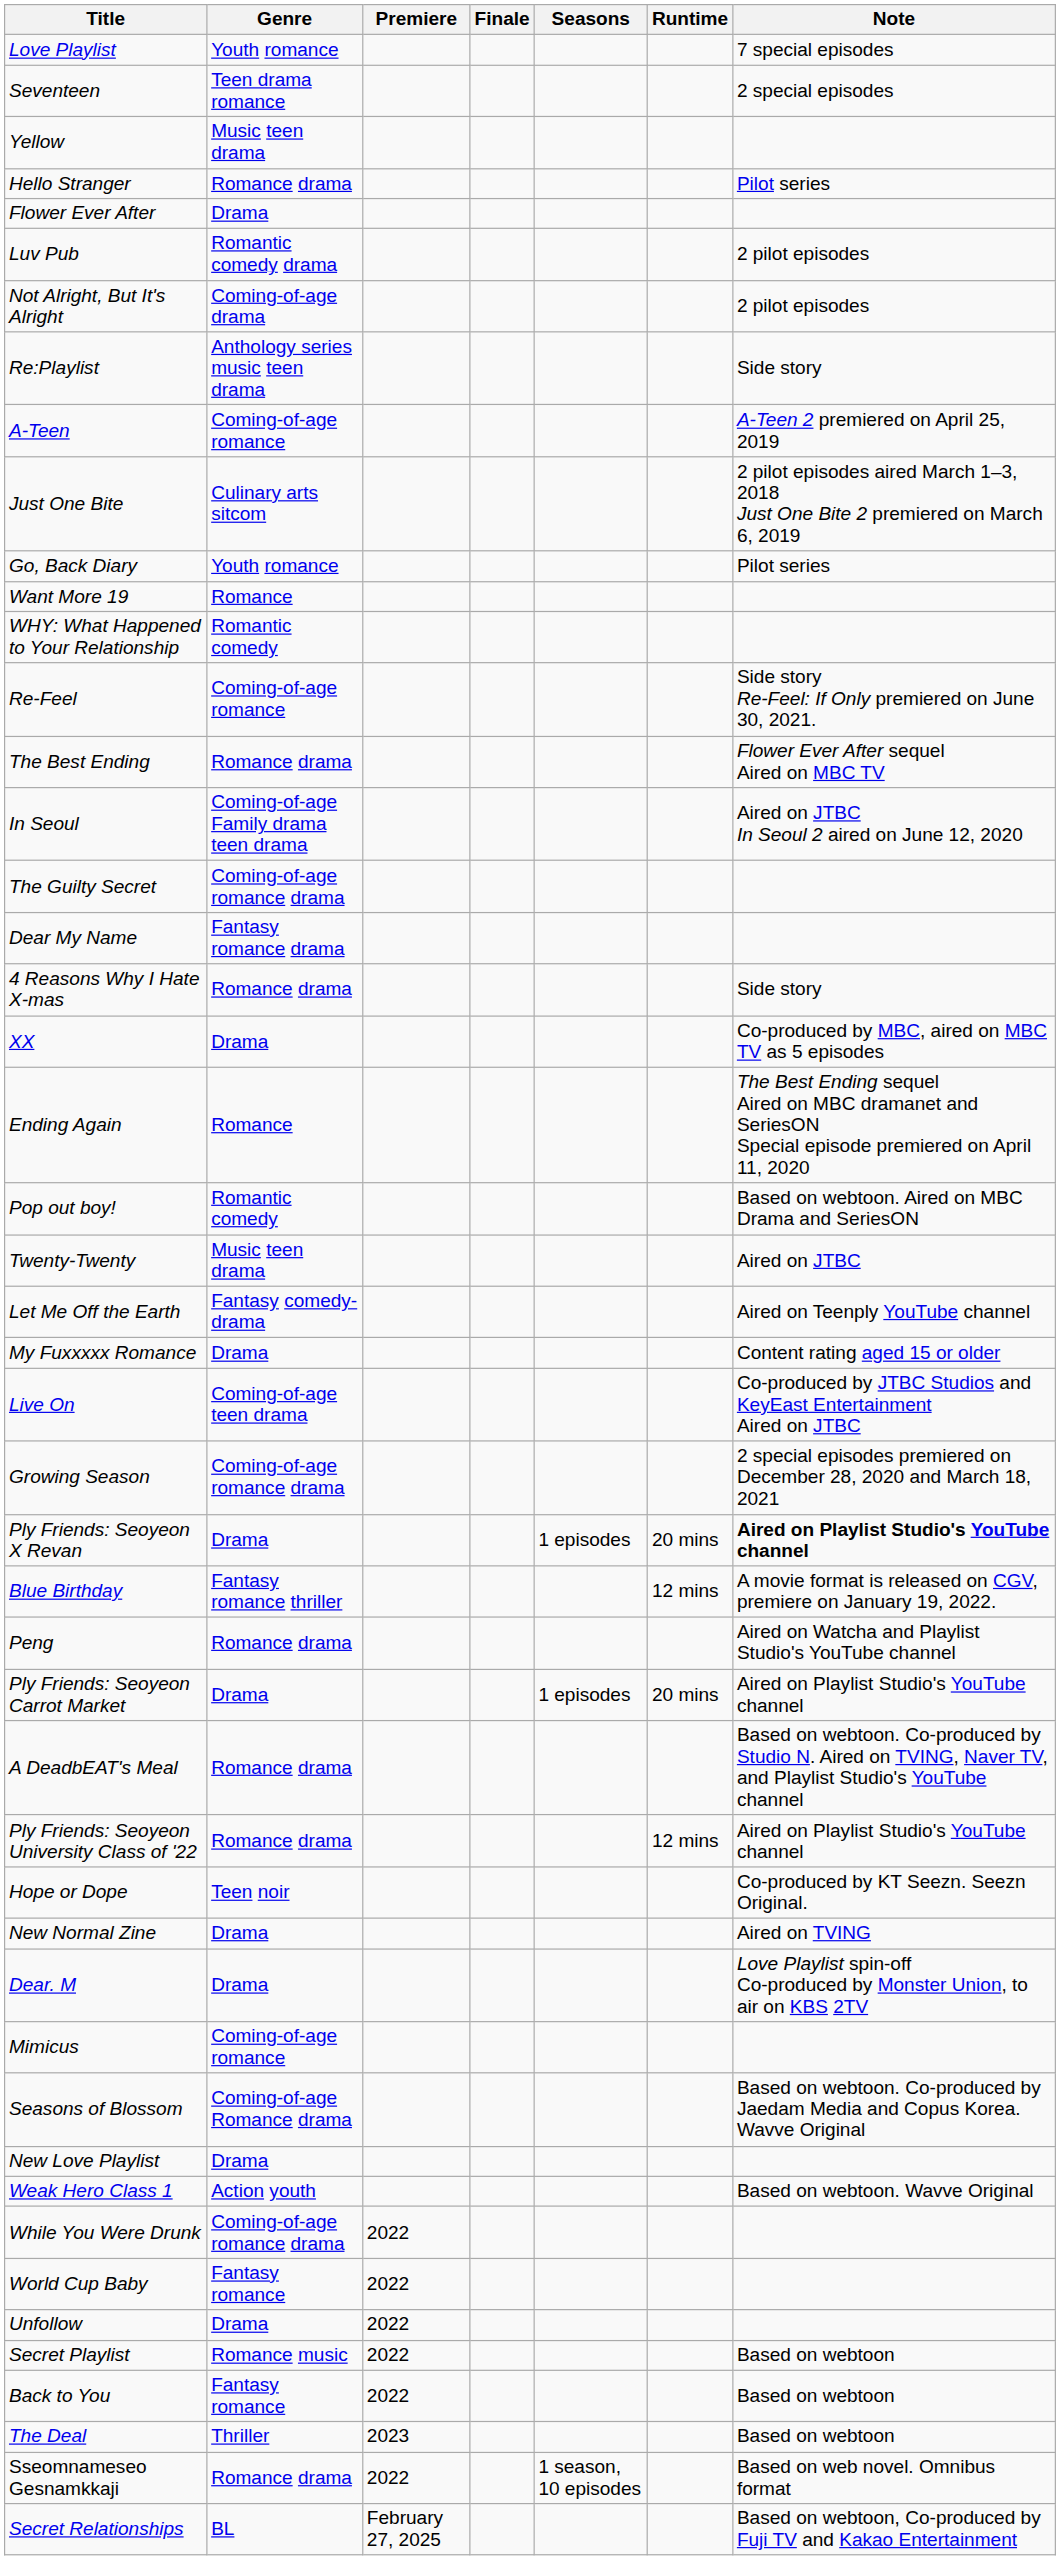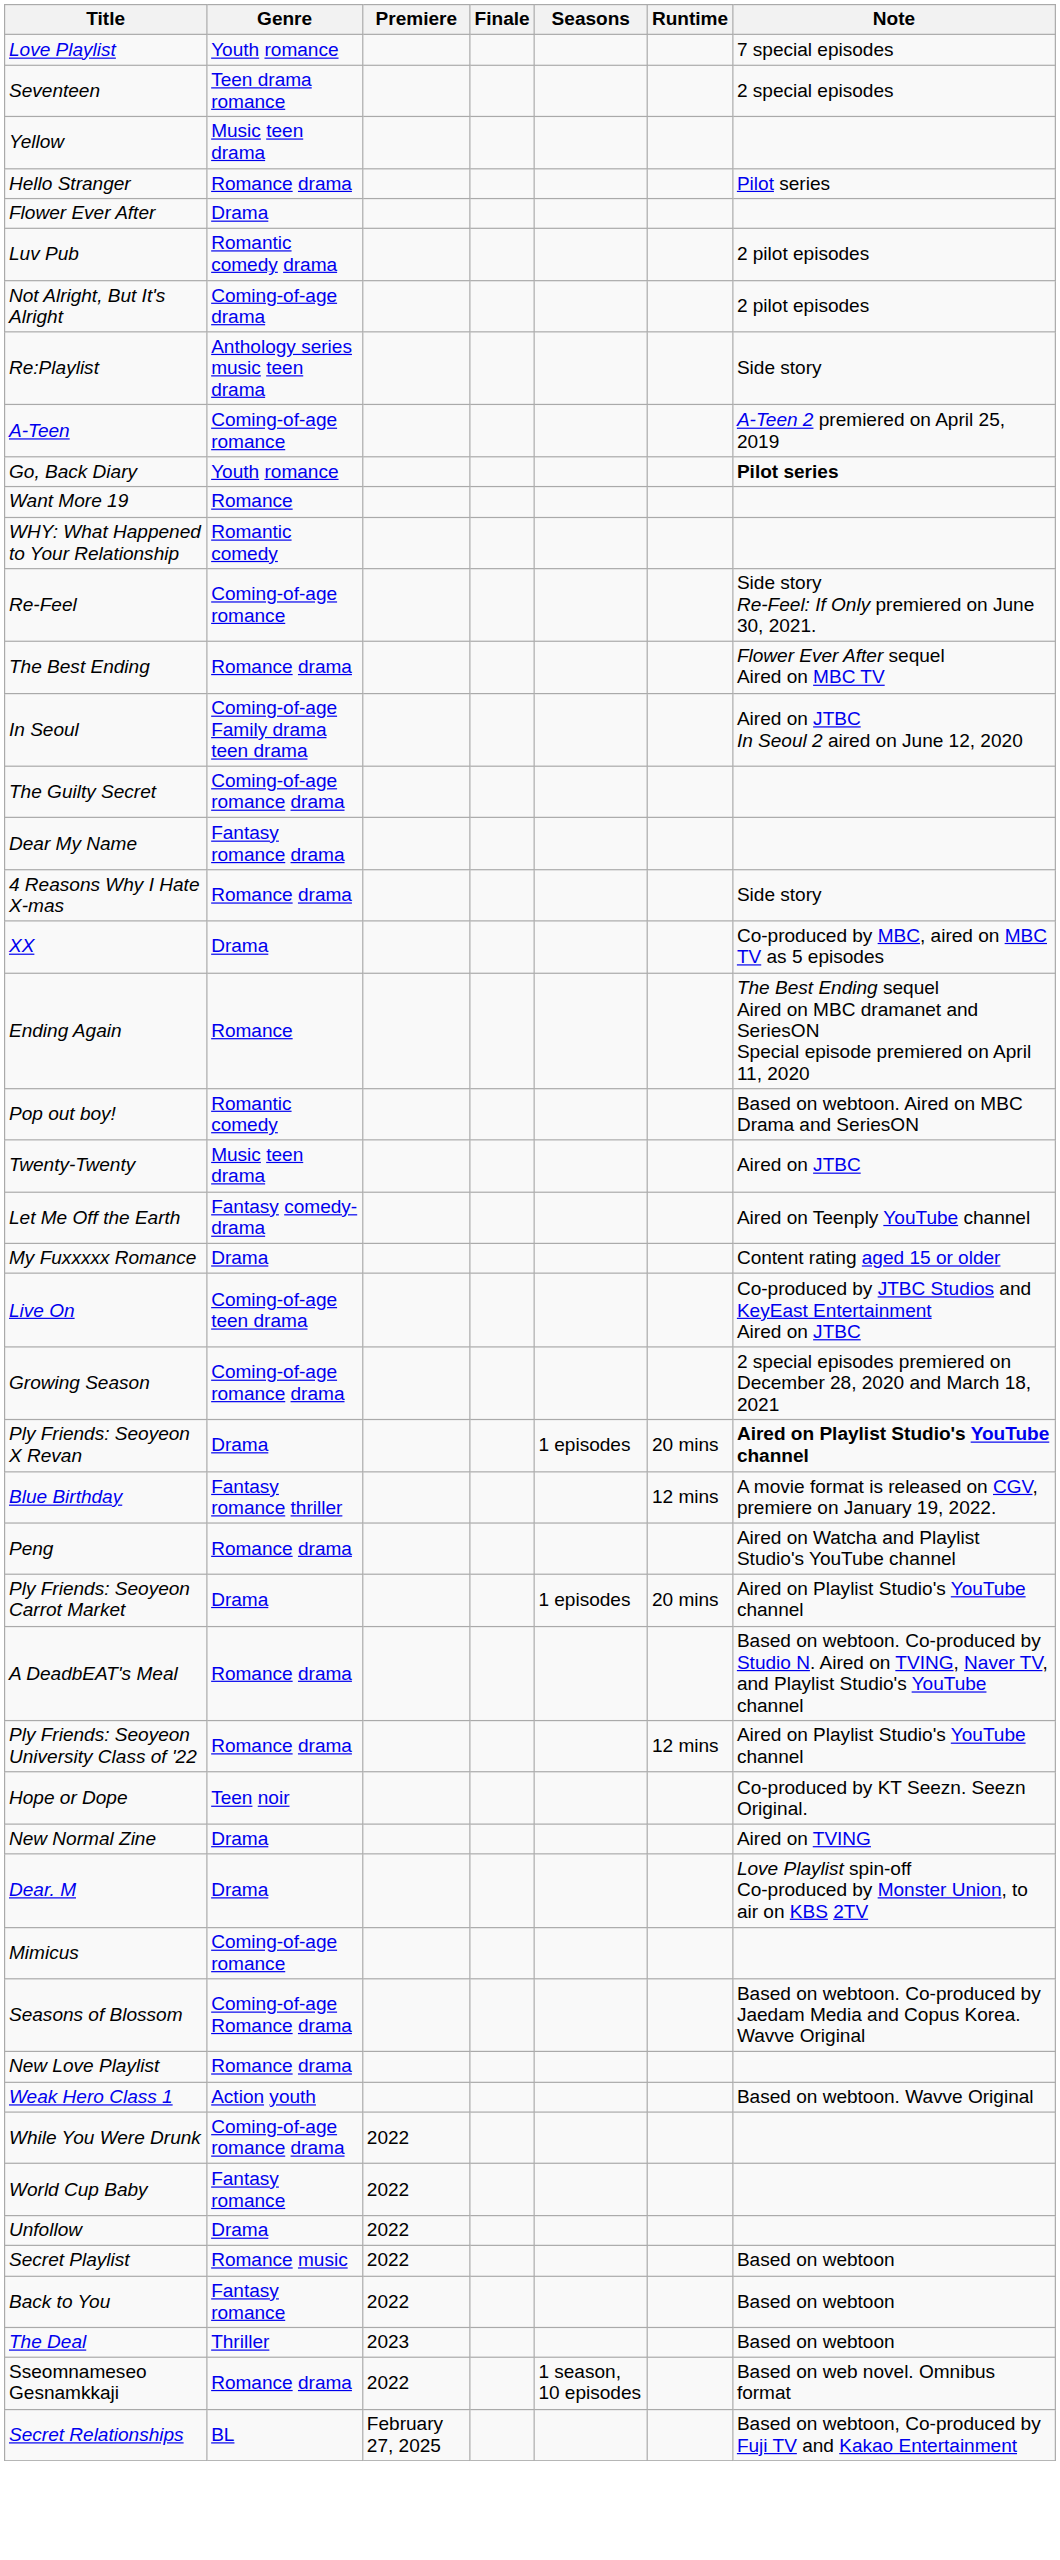 <table class="wikitable sortable" style="width:100%">
 <tr>
 <th>Title</th>
 <th>Genre</th>
 <th>Premiere</th>
 <th>Finale</th>
 <th>Seasons</th>
 <th>Runtime</th>
 <th>Note</th>
 </tr>
 <tr>
 <td><em><a href='#'>Love Playlist</a></em></td>
 <td><a href='#'>Youth</a> <a href='#'>romance</a></td>
 <td></td>
 <td></td>
 <td></td>
 <td></td>
 <td>7 special episodes</td>
 </tr>
 <tr>
 <td><em>Seventeen</em></td>
 <td><a href='#'>Teen drama</a> <a href='#'>romance</a></td>
 <td></td>
 <td></td>
 <td></td>
 <td></td>
 <td>2 special episodes</td>
 </tr>
 <tr>
 <td><em>Yellow</em></td>
 <td><a href='#'>Music</a> <a href='#'>teen drama</a></td>
 <td></td>
 <td></td>
 <td></td>
 <td></td>
 <td></td>
 </tr>
 <tr>
 <td><em>Hello Stranger</em></td>
 <td><a href='#'>Romance</a> <a href='#'>drama</a></td>
 <td></td>
 <td></td>
 <td></td>
 <td></td>
 <td><a href='#'>Pilot</a> series</td>
 </tr>
 <tr>
 <td><em>Flower Ever After</em></td>
 <td><a href='#'>Drama</a></td>
 <td></td>
 <td></td>
 <td></td>
 <td></td>
 <td></td>
 </tr>
 <tr>
 <td><em>Luv Pub</em></td>
 <td><a href='#'>Romantic comedy</a> <a href='#'>drama</a></td>
 <td></td>
 <td></td>
 <td></td>
 <td></td>
 <td>2 pilot episodes</td>
 </tr>
 <tr>
 <td><em>Not Alright, But It's Alright</em></td>
 <td><a href='#'>Coming-of-age</a> <a href='#'>drama</a></td>
 <td></td>
 <td></td>
 <td></td>
 <td></td>
 <td>2 pilot episodes</td>
 </tr>
 <tr>
 <td><em>Re:Playlist</em></td>
 <td><a href='#'>Anthology series</a> <a href='#'>music</a> <a href='#'>teen drama</a></td>
 <td></td>
 <td></td>
 <td></td>
 <td></td>
 <td>Side story</td>
 </tr>
 <tr>
 <td><em><a href='#'>A-Teen</a></em></td>
 <td><a href='#'>Coming-of-age</a> <a href='#'>romance</a></td>
 <td></td>
 <td></td>
 <td></td>
 <td></td>
 <td><em><a href='#'>A-Teen 2</a></em> premiered on April 25, 2019</td>
 </tr>
 <tr>
-<td><em>Just One Bite</em></td>
-<td><a href='#'>Culinary arts</a> <a href='#'>sitcom</a></td>
-<td></td>
-<td></td>
-<td></td>
-<td></td>
-<td>2 pilot episodes aired March 1–3, 2018<br><em>Just One Bite 2</em> premiered on March 6, 2019</td>
-</tr>
-<tr>
 <td><em>Go, Back Diary</em></td>
 <td><a href='#'>Youth</a> <a href='#'>romance</a></td>
 <td></td>
 <td></td>
 <td></td>
 <td></td>
-<td>Pilot series</td>
+<td><strong>Pilot series</strong></td>
 </tr>
 <tr>
 <td><em>Want More 19</em></td>
 <td><a href='#'>Romance</a></td>
 <td></td>
 <td></td>
 <td></td>
 <td></td>
 <td></td>
 </tr>
 <tr>
 <td><em>WHY: What Happened to Your Relationship</em></td>
 <td><a href='#'>Romantic comedy</a></td>
 <td></td>
 <td></td>
 <td></td>
 <td></td>
 <td></td>
 </tr>
 <tr>
 <td><em>Re-Feel</em></td>
 <td><a href='#'>Coming-of-age</a> <a href='#'>romance</a></td>
 <td></td>
 <td></td>
 <td></td>
 <td></td>
 <td>Side story<br><em>Re-Feel: If Only</em> premiered on June 30, 2021.</td>
 </tr>
 <tr>
 <td><em>The Best Ending</em></td>
 <td><a href='#'>Romance</a> <a href='#'>drama</a></td>
 <td></td>
 <td></td>
 <td></td>
 <td></td>
 <td><em>Flower Ever After</em> sequel<br>Aired on <a href='#'>MBC TV</a></td>
 </tr>
 <tr>
 <td><em>In Seoul</em></td>
 <td><a href='#'>Coming-of-age</a> <a href='#'>Family drama</a> <a href='#'>teen drama</a></td>
 <td></td>
 <td></td>
 <td></td>
 <td></td>
 <td>Aired on <a href='#'>JTBC</a><br><em>In Seoul 2</em> aired on June 12, 2020</td>
 </tr>
 <tr>
 <td><em>The Guilty Secret</em></td>
 <td><a href='#'>Coming-of-age</a> <a href='#'>romance</a> <a href='#'>drama</a></td>
 <td></td>
 <td></td>
 <td></td>
 <td></td>
 <td></td>
 </tr>
 <tr>
 <td><em>Dear My Name</em></td>
 <td><a href='#'>Fantasy</a> <a href='#'>romance</a> <a href='#'>drama</a></td>
 <td></td>
 <td></td>
 <td></td>
 <td></td>
 <td></td>
 </tr>
 <tr>
 <td><em>4 Reasons Why I Hate X-mas</em></td>
 <td><a href='#'>Romance</a> <a href='#'>drama</a></td>
 <td></td>
 <td></td>
 <td></td>
 <td></td>
 <td>Side story</td>
 </tr>
 <tr>
 <td><em><a href='#'>XX</a></em></td>
 <td><a href='#'>Drama</a></td>
 <td></td>
 <td></td>
 <td></td>
 <td></td>
 <td>Co-produced by <a href='#'>MBC</a>, aired on <a href='#'>MBC TV</a> as 5 episodes</td>
 </tr>
 <tr>
 <td><em>Ending Again</em></td>
 <td><a href='#'>Romance</a></td>
 <td></td>
 <td></td>
 <td></td>
 <td></td>
 <td><em>The Best Ending</em> sequel<br>Aired on MBC dramanet and SeriesON<br>Special episode premiered on April 11, 2020</td>
 </tr>
 <tr>
 <td><em>Pop out boy!</em></td>
 <td><a href='#'>Romantic comedy</a></td>
 <td></td>
 <td></td>
 <td></td>
 <td></td>
 <td>Based on webtoon. Aired on MBC Drama and SeriesON</td>
 </tr>
 <tr>
 <td><em>Twenty-Twenty</em></td>
 <td><a href='#'>Music</a> <a href='#'>teen drama</a></td>
 <td></td>
 <td></td>
 <td></td>
 <td></td>
 <td>Aired on <a href='#'>JTBC</a></td>
 </tr>
 <tr>
 <td><em>Let Me Off the Earth</em></td>
 <td><a href='#'>Fantasy</a> <a href='#'>comedy-drama</a></td>
 <td></td>
 <td></td>
 <td></td>
 <td></td>
 <td>Aired on Teenply <a href='#'>YouTube</a> channel</td>
 </tr>
 <tr>
 <td><em>My Fuxxxxx Romance</em></td>
 <td><a href='#'>Drama</a></td>
 <td></td>
 <td></td>
 <td></td>
 <td></td>
 <td>Content rating <a href='#'>aged 15 or older</a></td>
 </tr>
 <tr>
 <td><em><a href='#'>Live On</a></em></td>
 <td><a href='#'>Coming-of-age</a> <a href='#'>teen drama</a></td>
 <td></td>
 <td></td>
 <td></td>
 <td></td>
 <td>Co-produced by <a href='#'>JTBC Studios</a> and <a href='#'>KeyEast Entertainment</a><br>Aired on <a href='#'>JTBC</a></td>
 </tr>
 <tr>
 <td><em>Growing Season</em></td>
 <td><a href='#'>Coming-of-age</a> <a href='#'>romance</a> <a href='#'>drama</a></td>
 <td></td>
 <td></td>
 <td></td>
 <td></td>
 <td>2 special episodes premiered on December 28, 2020 and March 18, 2021</td>
 </tr>
 <tr>
 <td><em>Ply Friends: Seoyeon X Revan</em></td>
 <td><a href='#'>Drama</a></td>
 <td></td>
 <td></td>
 <td>1 episodes</td>
 <td>20 mins</td>
 <td><strong>Aired on Playlist Studio's <a href='#'>YouTube</a> channel</strong></td>
 </tr>
 <tr>
 <td><em><a href='#'>Blue Birthday</a></em></td>
 <td><a href='#'>Fantasy</a> <a href='#'>romance</a> <a href='#'>thriller</a></td>
 <td></td>
 <td></td>
 <td></td>
 <td>12 mins</td>
 <td>A movie format is released on <a href='#'>CGV</a>, premiere on January 19, 2022.</td>
 </tr>
 <tr>
 <td><em>Peng</em></td>
 <td><a href='#'>Romance</a> <a href='#'>drama</a></td>
 <td></td>
 <td></td>
 <td></td>
 <td></td>
 <td>Aired on Watcha and Playlist Studio's YouTube channel</td>
 </tr>
 <tr>
 <td><em>Ply Friends: Seoyeon Carrot Market</em></td>
 <td><a href='#'>Drama</a></td>
 <td></td>
 <td></td>
 <td>1 episodes</td>
 <td>20 mins</td>
 <td>Aired on Playlist Studio's <a href='#'>YouTube</a> channel</td>
 </tr>
 <tr>
 <td><em>A DeadbEAT's Meal</em></td>
 <td><a href='#'>Romance</a> <a href='#'>drama</a></td>
 <td></td>
 <td></td>
 <td></td>
 <td></td>
 <td>Based on webtoon. Co-produced by <a href='#'>Studio N</a>. Aired on <a href='#'>TVING</a>, <a href='#'>Naver TV</a>, and Playlist Studio's <a href='#'>YouTube</a> channel</td>
 </tr>
 <tr>
 <td><em>Ply Friends: Seoyeon University Class of '22</em></td>
 <td><a href='#'>Romance</a> <a href='#'>drama</a></td>
 <td></td>
 <td></td>
 <td></td>
 <td>12 mins</td>
 <td>Aired on Playlist Studio's <a href='#'>YouTube</a> channel</td>
 </tr>
 <tr>
 <td><em>Hope or Dope</em></td>
 <td><a href='#'>Teen</a> <a href='#'>noir</a></td>
 <td></td>
 <td></td>
 <td></td>
 <td></td>
 <td>Co-produced by KT Seezn. Seezn Original.</td>
 </tr>
 <tr>
 <td><em>New Normal Zine</em></td>
 <td><a href='#'>Drama</a></td>
 <td></td>
 <td></td>
 <td></td>
 <td></td>
 <td>Aired on <a href='#'>TVING</a></td>
 </tr>
 <tr>
 <td><em><a href='#'>Dear. M</a></em></td>
 <td><a href='#'>Drama</a></td>
 <td></td>
 <td></td>
 <td></td>
 <td></td>
 <td><em>Love Playlist</em> spin-off<br>Co-produced by <a href='#'>Monster Union</a>, to air on <a href='#'>KBS</a> <a href='#'>2TV</a></td>
 </tr>
 <tr>
 <td><em>Mimicus</em></td>
 <td><a href='#'>Coming-of-age</a> <a href='#'>romance</a></td>
 <td></td>
 <td></td>
 <td></td>
 <td></td>
 <td></td>
 </tr>
 <tr>
 <td><em>Seasons of Blossom</em></td>
 <td><a href='#'>Coming-of-age</a> <a href='#'>Romance</a> <a href='#'>drama</a></td>
 <td></td>
 <td></td>
 <td></td>
 <td></td>
 <td>Based on webtoon. Co-produced by Jaedam Media and Copus Korea. Wavve Original</td>
 </tr>
 <tr>
 <td><em>New Love Playlist</em></td>
-<td><a href='#'>Drama</a></td>
+<td><a href='#'>Romance</a> <a href='#'>drama</a></td>
 <td></td>
 <td></td>
 <td></td>
 <td></td>
 <td></td>
 </tr>
 <tr>
 <td><em><a href='#'>Weak Hero Class 1</a></em></td>
 <td><a href='#'>Action</a> <a href='#'>youth</a></td>
 <td></td>
 <td></td>
 <td></td>
 <td></td>
 <td>Based on webtoon. Wavve Original</td>
 </tr>
 <tr>
 <td><em>While You Were Drunk</em></td>
 <td><a href='#'>Coming-of-age</a> <a href='#'>romance</a> <a href='#'>drama</a></td>
 <td>2022</td>
 <td></td>
 <td></td>
 <td></td>
 <td></td>
 </tr>
 <tr>
 <td><em>World Cup Baby</em></td>
 <td><a href='#'>Fantasy</a> <a href='#'>romance</a></td>
 <td>2022</td>
 <td></td>
 <td></td>
 <td></td>
 <td></td>
 </tr>
 <tr>
 <td><em>Unfollow</em></td>
 <td><a href='#'>Drama</a></td>
 <td>2022</td>
 <td></td>
 <td></td>
 <td></td>
 <td></td>
 </tr>
 <tr>
 <td><em>Secret Playlist</em></td>
 <td><a href='#'>Romance</a> <a href='#'>music</a></td>
 <td>2022</td>
 <td></td>
 <td></td>
 <td></td>
 <td>Based on webtoon</td>
 </tr>
 <tr>
 <td><em>Back to You</em></td>
 <td><a href='#'>Fantasy</a> <a href='#'>romance</a></td>
 <td>2022</td>
 <td></td>
 <td></td>
 <td></td>
 <td>Based on webtoon</td>
 </tr>
 <tr>
 <td><em><a href='#'>The Deal</a></em></td>
 <td><a href='#'>Thriller</a></td>
 <td>2023</td>
 <td></td>
 <td></td>
 <td></td>
 <td>Based on webtoon</td>
 </tr>
 <tr>
 <td>Sseomnameseo Gesnamkkaji</td>
 <td><a href='#'>Romance</a> <a href='#'>drama</a></td>
 <td>2022</td>
 <td></td>
 <td>1 season, 10 episodes</td>
 <td></td>
 <td>Based on web novel. Omnibus format</td>
 </tr>
 <tr>
 <td><em><a href='#'>Secret Relationships</a></em></td>
 <td><a href='#'>BL</a></td>
 <td>February 27, 2025</td>
 <td></td>
 <td></td>
 <td></td>
 <td>Based on webtoon, Co-produced by <a href='#'>Fuji TV</a> and <a href='#'>Kakao Entertainment</a></td>
 </tr>
 </table>
